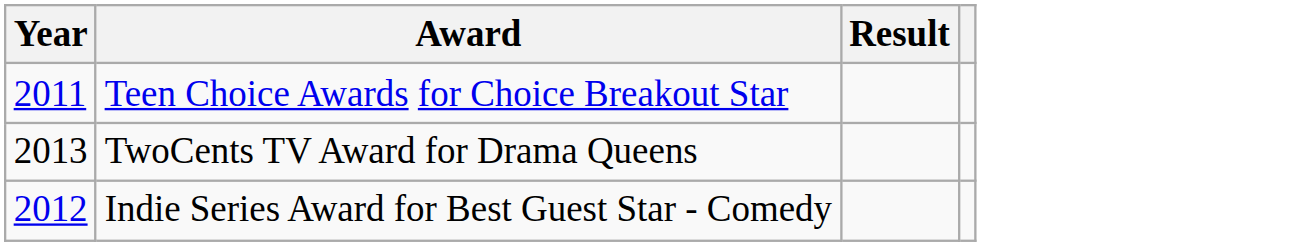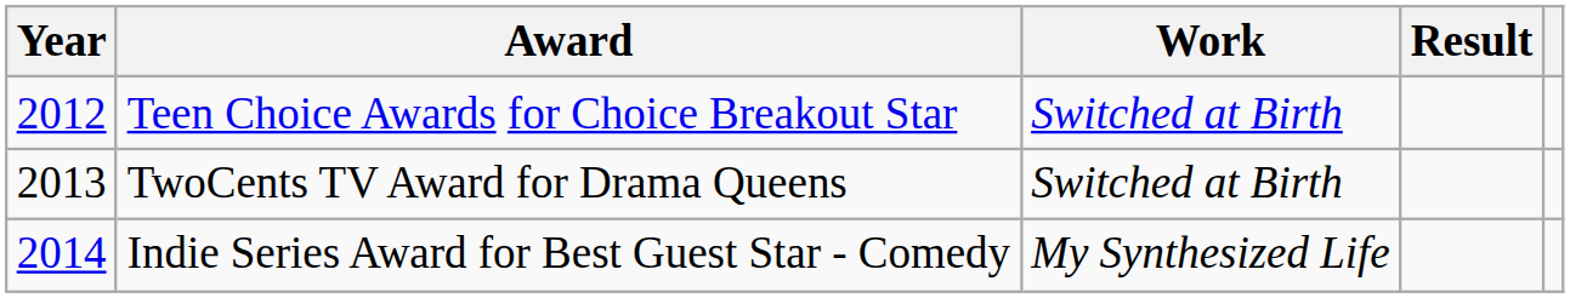 <table class="wikitable sortable plainrowheaders">
 <tr>
 <th scope="col">Year</th>
 <th scope="col">Award</th>
+<th scope="col">Work</th>
 <th scope="col">Result</th>
 <th scope="col" class="unsortable"></th>
 </tr>
 <tr>
-<td><a href='#'>2011</a></td>
+<td><a href='#'>2012</a></td>
 <td><a href='#'>Teen Choice Awards</a> <a href='#'>for Choice Breakout Star</a></td>
+<td><em><a href='#'>Switched at Birth</a></em></td>
 <td></td>
 <td style="text-align:center;"></td>
 </tr>
 <tr>
 <td>2013</td>
 <td>TwoCents TV Award for Drama Queens</td>
+<td><em>Switched at Birth</em></td>
 <td></td>
 <td style="text-align:center;"></td>
 </tr>
 <tr>
-<td><a href='#'>2012</a></td>
+<td><a href='#'>2014</a></td>
 <td>Indie Series Award for Best Guest Star - Comedy</td>
+<td><em>My Synthesized Life</em></td>
 <td></td>
 <td style="text-align:center;"></td>
 </tr>
 </table>
